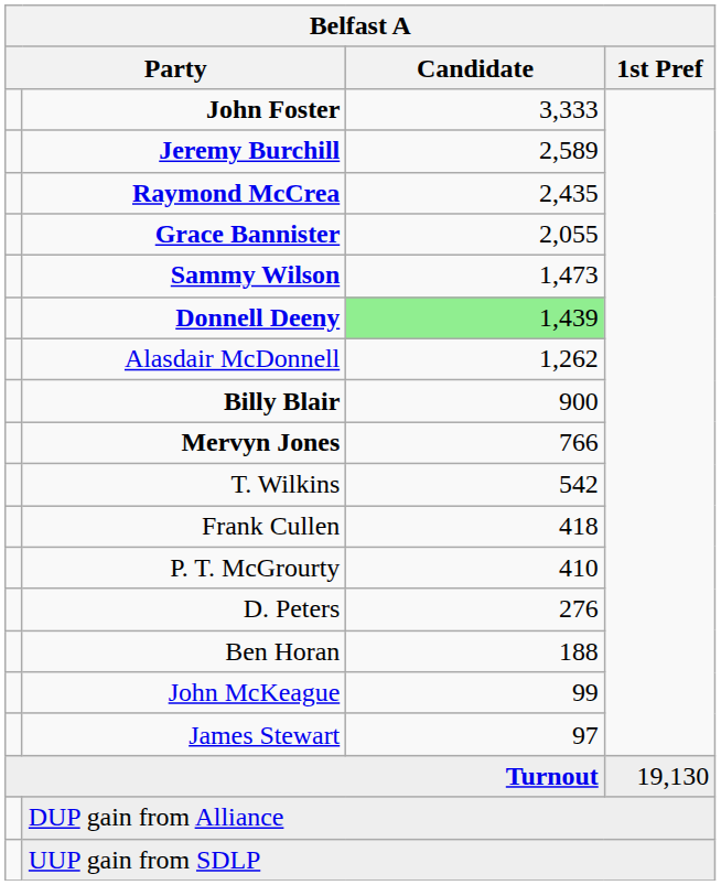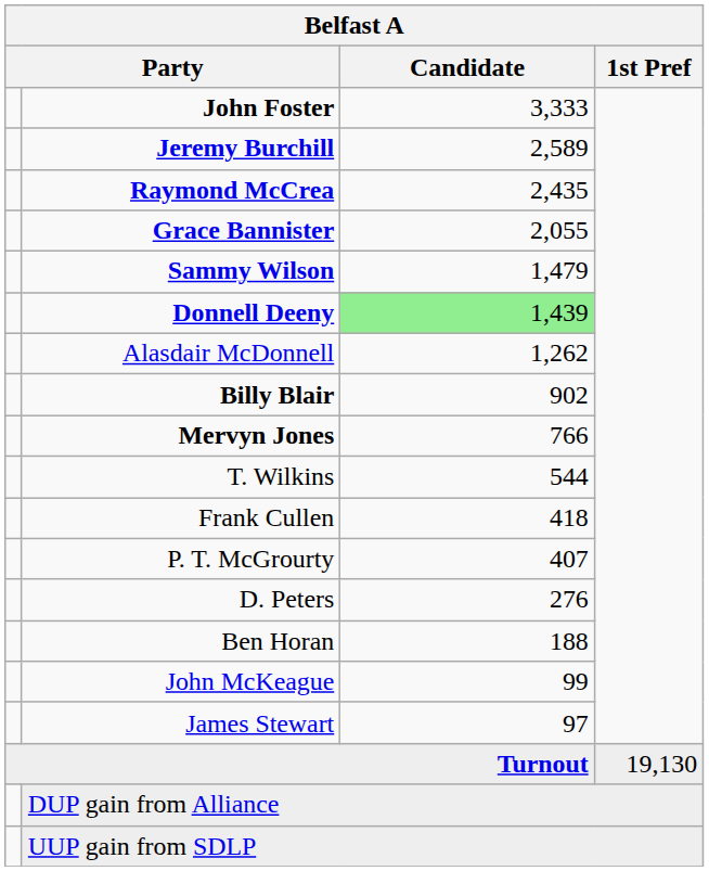 <table class="wikitable">
 <tr>
 <th colspan="4" align="center">Belfast A</th>
 </tr>
 <tr>
 <th colspan="2" align="center" width=200>Party</th>
 <th width=150>Candidate</th>
 <th width=60>1st Pref</th>
 </tr>
 <tr>
 <td></td>
 <td align="right"><strong>John Foster</strong></td>
 <td align="right">3,333</td>
 </tr>
 <tr>
 <td></td>
 <td align="right"><strong><a href='#'>Jeremy Burchill</a></strong></td>
 <td align="right">2,589</td>
 </tr>
 <tr>
 <td></td>
 <td align="right"><strong><a href='#'>Raymond McCrea</a></strong></td>
 <td align="right">2,435</td>
 </tr>
 <tr>
 <td></td>
 <td align="right"><strong><a href='#'>Grace Bannister</a></strong></td>
 <td align="right">2,055</td>
 </tr>
 <tr>
 <td></td>
 <td align="right"><strong><a href='#'>Sammy Wilson</a></strong></td>
-<td align="right">1,473</td>
+<td align="right">1,479</td>
 </tr>
 <tr>
 <td></td>
 <td align="right"><strong><a href='#'>Donnell Deeny</a></strong></td>
 <td align="right" style="background: lightgreen;">1,439</td>
 </tr>
 <tr>
 <td></td>
 <td align="right"><a href='#'>Alasdair McDonnell</a></td>
 <td align="right">1,262</td>
 </tr>
 <tr>
 <td></td>
 <td align="right"><strong>Billy Blair</strong></td>
-<td align="right">900</td>
+<td align="right">902</td>
 </tr>
 <tr>
 <td></td>
 <td align="right"><strong>Mervyn Jones</strong></td>
 <td align="right">766</td>
 </tr>
 <tr>
 <td></td>
 <td align="right">T. Wilkins</td>
-<td align="right">542</td>
+<td align="right">544</td>
 </tr>
 <tr>
 <td></td>
 <td align="right">Frank Cullen</td>
 <td align="right">418</td>
 </tr>
 <tr>
 <td></td>
 <td align="right">P. T. McGrourty</td>
-<td align="right">410</td>
+<td align="right">407</td>
 </tr>
 <tr>
 <td></td>
 <td align="right">D. Peters</td>
 <td align="right">276</td>
 </tr>
 <tr>
 <td></td>
 <td align="right">Ben Horan</td>
 <td align="right">188</td>
 </tr>
 <tr>
 <td></td>
 <td align="right"><a href='#'>John McKeague</a></td>
 <td align="right">99</td>
 </tr>
 <tr>
 <td></td>
 <td align="right"><a href='#'>James Stewart</a></td>
 <td align="right">97</td>
 </tr>
 <tr bgcolor="EEEEEE">
 <td colspan=3 align="right"><strong><a href='#'>Turnout</a></strong></td>
 <td align="right">19,130</td>
 </tr>
 <tr>
 <td bgcolor=></td>
 <td colspan=3 bgcolor="EEEEEE"><a href='#'>DUP</a> gain from <a href='#'>Alliance</a></td>
 </tr>
 <tr>
 <td bgcolor=></td>
 <td colspan=3 bgcolor="EEEEEE"><a href='#'>UUP</a> gain from <a href='#'>SDLP</a></td>
 </tr>
 </table>
